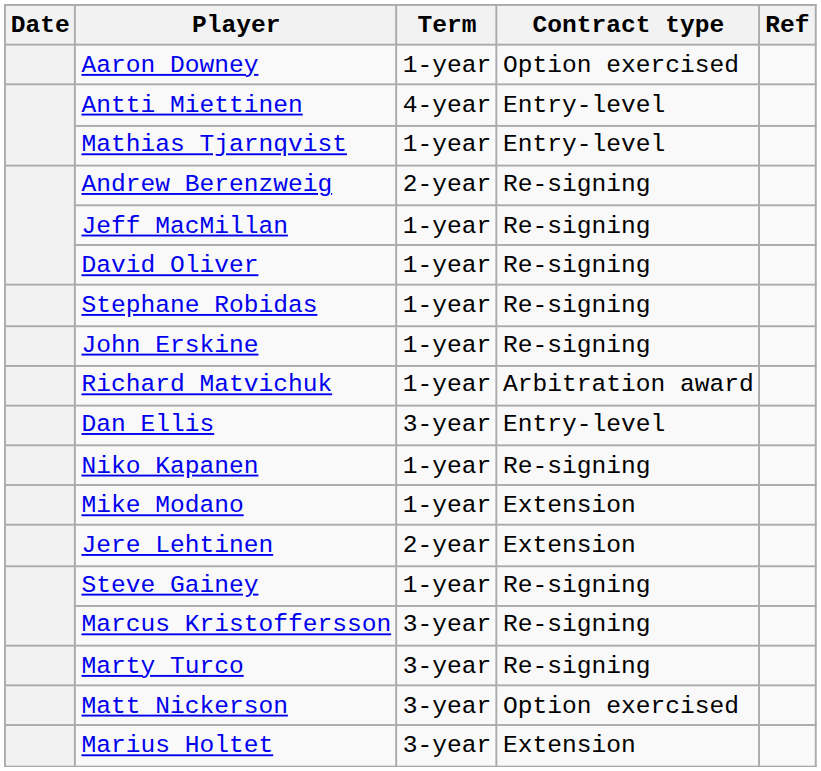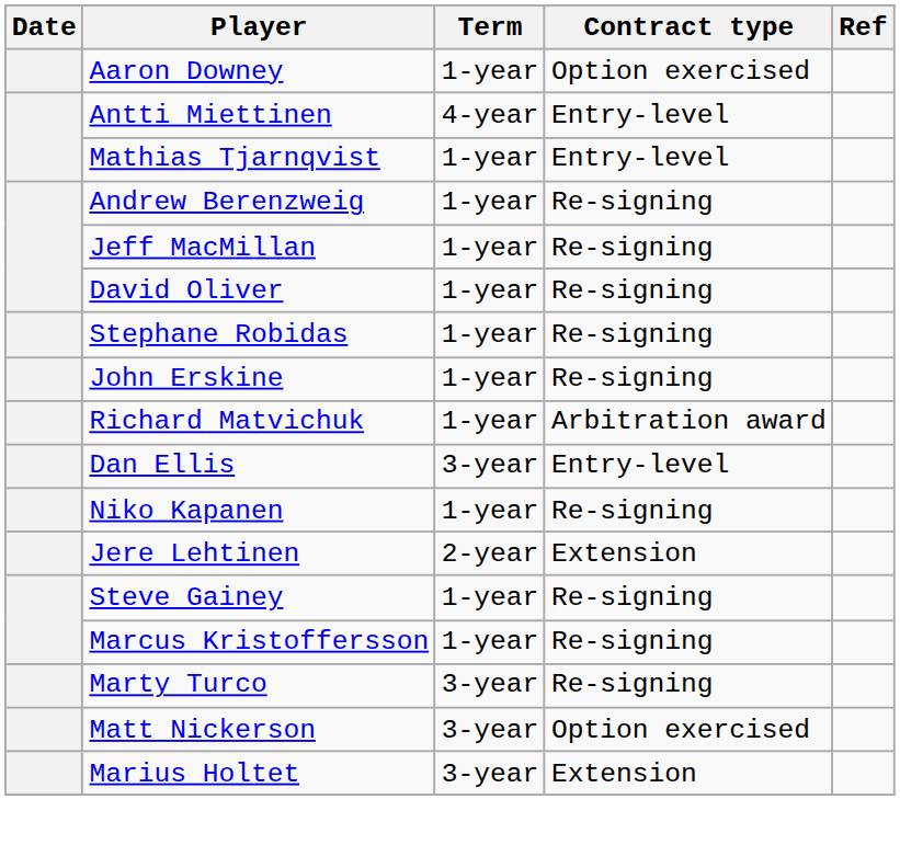 <table class="wikitable plainrowheaders">
 <tr style="background:#ddd; text-align:center;">
 <th>Date</th>
 <th>Player</th>
 <th>Term</th>
 <th>Contract type</th>
 <th>Ref</th>
 </tr>
 <tr>
 <th scope="row"></th>
 <td><a href='#'>Aaron Downey</a></td>
 <td>1-year</td>
 <td>Option exercised</td>
 <td></td>
 </tr>
 <tr>
 <th scope="row" rowspan=2></th>
 <td><a href='#'>Antti Miettinen</a></td>
 <td>4-year</td>
 <td>Entry-level</td>
 <td></td>
 </tr>
 <tr>
 <td><a href='#'>Mathias Tjarnqvist</a></td>
 <td>1-year</td>
 <td>Entry-level</td>
 <td></td>
 </tr>
 <tr>
 <th scope="row" rowspan=3></th>
 <td><a href='#'>Andrew Berenzweig</a></td>
-<td>2-year</td>
+<td>1-year</td>
 <td>Re-signing</td>
 <td></td>
 </tr>
 <tr>
 <td><a href='#'>Jeff MacMillan</a></td>
 <td>1-year</td>
 <td>Re-signing</td>
 <td></td>
 </tr>
 <tr>
 <td><a href='#'>David Oliver</a></td>
 <td>1-year</td>
 <td>Re-signing</td>
 <td></td>
 </tr>
 <tr>
 <th scope="row"></th>
 <td><a href='#'>Stephane Robidas</a></td>
 <td>1-year</td>
 <td>Re-signing</td>
 <td></td>
 </tr>
 <tr>
 <th scope="row"></th>
 <td><a href='#'>John Erskine</a></td>
 <td>1-year</td>
 <td>Re-signing</td>
 <td></td>
 </tr>
 <tr>
 <th scope="row"></th>
 <td><a href='#'>Richard Matvichuk</a></td>
 <td>1-year</td>
 <td>Arbitration award</td>
 <td></td>
 </tr>
 <tr>
 <th scope="row"></th>
 <td><a href='#'>Dan Ellis</a></td>
 <td>3-year</td>
 <td>Entry-level</td>
 <td></td>
 </tr>
 <tr>
 <th scope="row"></th>
 <td><a href='#'>Niko Kapanen</a></td>
 <td>1-year</td>
 <td>Re-signing</td>
 <td></td>
 </tr>
 <tr>
 <th scope="row"></th>
-<td><a href='#'>Mike Modano</a></td>
-<td>1-year</td>
-<td>Extension</td>
-<td></td>
-</tr>
-<tr>
-<th scope="row"></th>
 <td><a href='#'>Jere Lehtinen</a></td>
 <td>2-year</td>
 <td>Extension</td>
 <td></td>
 </tr>
 <tr>
 <th scope="row" rowspan=2></th>
 <td><a href='#'>Steve Gainey</a></td>
 <td>1-year</td>
 <td>Re-signing</td>
 <td></td>
 </tr>
 <tr>
 <td><a href='#'>Marcus Kristoffersson</a></td>
-<td>3-year</td>
+<td>1-year</td>
 <td>Re-signing</td>
 <td></td>
 </tr>
 <tr>
 <th scope="row"></th>
 <td><a href='#'>Marty Turco</a></td>
 <td>3-year</td>
 <td>Re-signing</td>
 <td></td>
 </tr>
 <tr>
 <th scope="row"></th>
 <td><a href='#'>Matt Nickerson</a></td>
 <td>3-year</td>
 <td>Option exercised</td>
 <td></td>
 </tr>
 <tr>
 <th scope="row"></th>
 <td><a href='#'>Marius Holtet</a></td>
 <td>3-year</td>
 <td>Extension</td>
 <td></td>
 </tr>
 </table>
